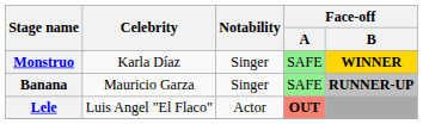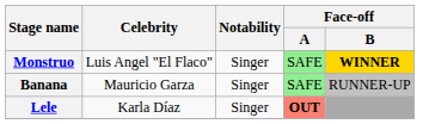 <table class="wikitable" style="text-align:center; ">
 <tr>
 <th rowspan=2>Stage name</th>
 <th rowspan=2>Celebrity</th>
 <th rowspan=2>Notability</th>
 <th colspan="3">Face-off</th>
 </tr>
 <tr>
 <th>A</th>
 <th>B</th>
 </tr>
 <tr>
 <th><a href='#'>Monstruo</a></th>
-<td>Karla Díaz</td>
+<td>Luis Angel "El Flaco"</td>
 <td>Singer</td>
 <td bgcolor=lightgreen>SAFE</td>
 <td bgcolor=gold><strong>WINNER</strong></td>
 </tr>
 <tr>
 <th>Banana</th>
 <td>Mauricio Garza</td>
 <td>Singer</td>
 <td bgcolor=lightgreen>SAFE</td>
-<td bgcolor=silver><strong>RUNNER-UP</strong></td>
+<td bgcolor=silver>RUNNER-UP</td>
 </tr>
 <tr>
 <th><a href='#'>Lele</a></th>
-<td>Luis Angel "El Flaco"</td>
-<td>Actor</td>
+<td>Karla Díaz</td>
+<td>Singer</td>
 <td bgcolor=salmon><strong>OUT</strong></td>
 <td bgcolor="darkgrey"></td>
 </tr>
 <tr>
 </tr>
 </table>
